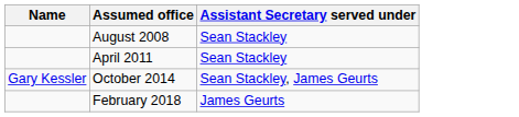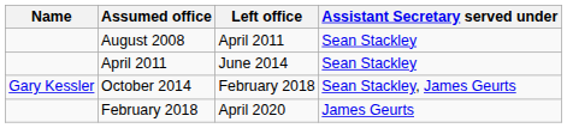 <table class="wikitable">
 <tr>
 <th>Name</th>
 <th>Assumed office</th>
+<th>Left office</th>
 <th><a href='#'>Assistant Secretary</a> served under</th>
 </tr>
 <tr>
 <td></td>
 <td>August 2008</td>
+<td>April 2011</td>
 <td><a href='#'>Sean Stackley</a></td>
 </tr>
 <tr>
 <td></td>
 <td>April 2011</td>
+<td>June 2014</td>
 <td><a href='#'>Sean Stackley</a></td>
 </tr>
 <tr>
 <td><a href='#'>Gary Kessler</a></td>
 <td>October 2014</td>
+<td>February 2018</td>
 <td><a href='#'>Sean Stackley</a>, <a href='#'>James Geurts</a></td>
 </tr>
 <tr>
 <td></td>
 <td>February 2018</td>
+<td>April 2020</td>
 <td><a href='#'>James Geurts</a></td>
 </tr>
 </table>
